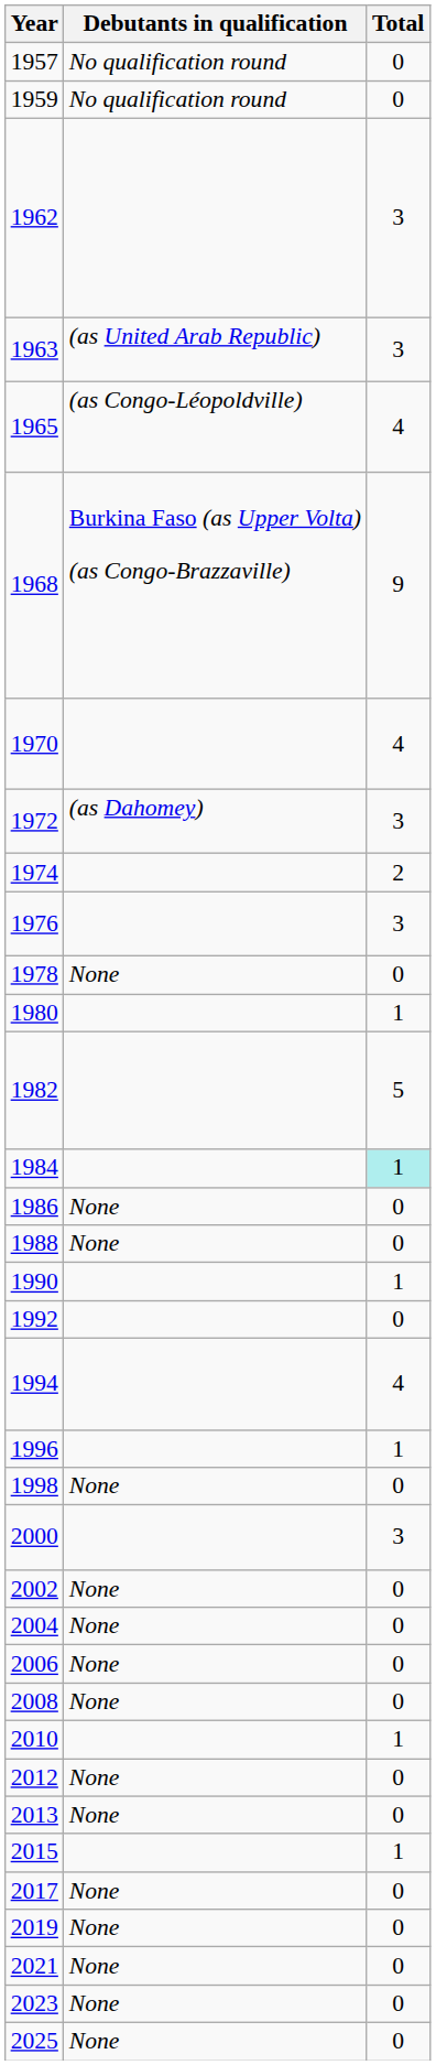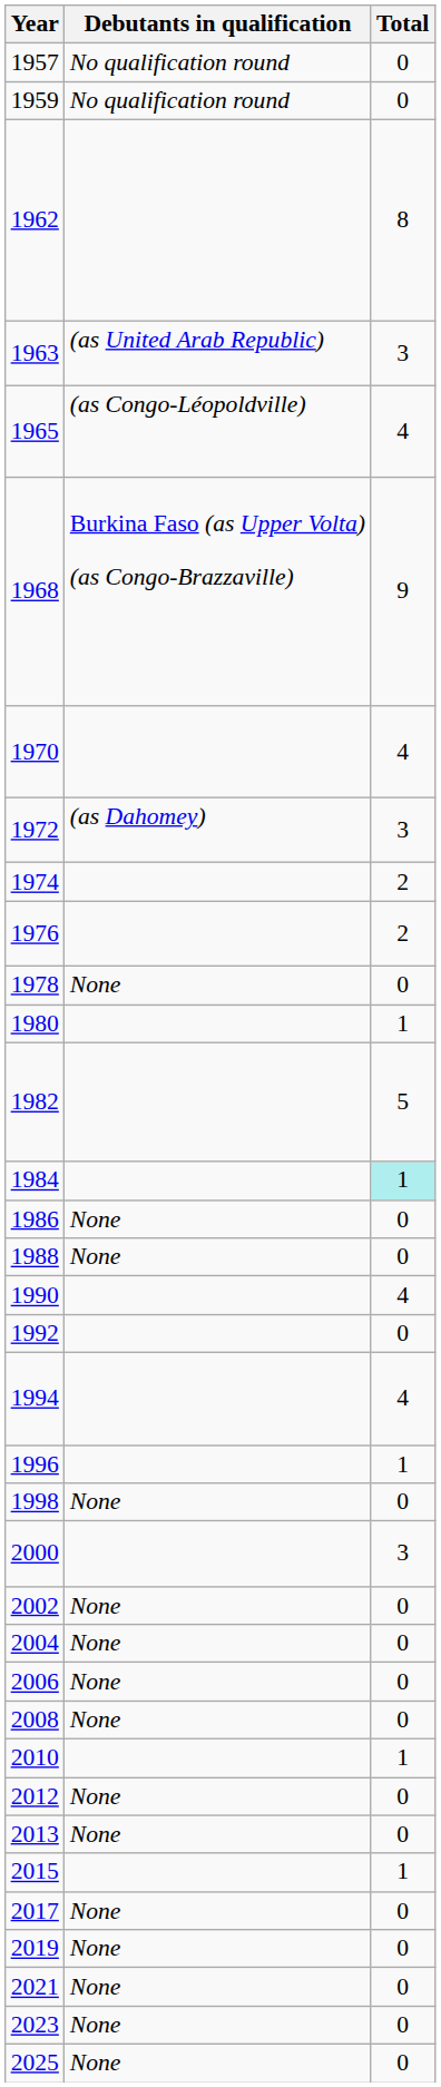 <table class="wikitable">
 <tr>
 <th>Year</th>
 <th>Debutants in qualification</th>
 <th>Total</th>
 </tr>
 <tr>
 <td>1957</td>
 <td><em>No qualification round</em></td>
 <td align=center>0</td>
 </tr>
 <tr>
 <td>1959</td>
 <td><em>No qualification round</em></td>
 <td align=center>0</td>
 </tr>
 <tr>
 <td><a href='#'>1962</a></td>
 <td align=left><br><br><br><br><br><br><br></td>
-<td align=center>3</td>
+<td align=center>8</td>
 </tr>
 <tr>
 <td><a href='#'>1963</a></td>
 <td> <em>(as <a href='#'>United Arab Republic</a>)</em><br><br></td>
 <td align=center>3</td>
 </tr>
 <tr>
 <td><a href='#'>1965</a></td>
 <td> <em>(as Congo-Léopoldville)</em><br><br><br></td>
 <td align=center>4</td>
 </tr>
 <tr>
 <td><a href='#'>1968</a></td>
 <td><br> <a href='#'>Burkina Faso</a> <em>(as <a href='#'>Upper Volta</a>)</em><br> <br>  <em>(as Congo-Brazzaville)</em><br><br><br><br><br></td>
 <td align=center>9</td>
 </tr>
 <tr>
 <td><a href='#'>1970</a></td>
 <td><br><br><br></td>
 <td align=center>4</td>
 </tr>
 <tr>
 <td><a href='#'>1972</a></td>
 <td> <em>(as <a href='#'>Dahomey</a>)</em><br><br></td>
 <td align=center>3</td>
 </tr>
 <tr>
 <td><a href='#'>1974</a></td>
 <td><br></td>
 <td align=center>2</td>
 </tr>
 <tr>
 <td><a href='#'>1976</a></td>
 <td><br><br></td>
-<td align=center>3</td>
+<td align=center>2</td>
 </tr>
 <tr>
 <td><a href='#'>1978</a></td>
 <td><em>None</em></td>
 <td align=center>0</td>
 </tr>
 <tr>
 <td><a href='#'>1980</a></td>
 <td></td>
 <td align=center>1</td>
 </tr>
 <tr>
 <td><a href='#'>1982</a></td>
 <td><br><br><br><br></td>
 <td align=center>5</td>
 </tr>
 <tr>
 <td><a href='#'>1984</a></td>
 <td></td>
 <td align=center style="background: paleturquoise;">1</td>
 </tr>
 <tr>
 <td><a href='#'>1986</a></td>
 <td><em>None</em></td>
 <td align=center>0</td>
 </tr>
 <tr>
 <td><a href='#'>1988</a></td>
 <td><em>None</em></td>
 <td align=center>0</td>
 </tr>
 <tr>
 <td><a href='#'>1990</a></td>
 <td></td>
-<td align=center>1</td>
+<td align=center>4</td>
 </tr>
 <tr>
 <td><a href='#'>1992</a></td>
 <td></td>
 <td align=center>0</td>
 </tr>
 <tr>
 <td><a href='#'>1994</a></td>
 <td><br><br><br></td>
 <td align=center>4</td>
 </tr>
 <tr>
 <td><a href='#'>1996</a></td>
 <td></td>
 <td align=center>1</td>
 </tr>
 <tr>
 <td><a href='#'>1998</a></td>
 <td><em>None</em></td>
 <td align=center>0</td>
 </tr>
 <tr>
 <td><a href='#'>2000</a></td>
 <td><br><br></td>
 <td align=center>3</td>
 </tr>
 <tr>
 <td><a href='#'>2002</a></td>
 <td><em>None</em></td>
 <td align=center>0</td>
 </tr>
 <tr>
 <td><a href='#'>2004</a></td>
 <td><em>None</em></td>
 <td align=center>0</td>
 </tr>
 <tr>
 <td><a href='#'>2006</a></td>
 <td><em>None</em></td>
 <td align=center>0</td>
 </tr>
 <tr>
 <td><a href='#'>2008</a></td>
 <td><em>None</em></td>
 <td align=center>0</td>
 </tr>
 <tr>
 <td><a href='#'>2010</a></td>
 <td></td>
 <td align=center>1</td>
 </tr>
 <tr>
 <td><a href='#'>2012</a></td>
 <td><em>None</em></td>
 <td align=center>0</td>
 </tr>
 <tr>
 <td><a href='#'>2013</a></td>
 <td><em>None</em></td>
 <td align=center>0</td>
 </tr>
 <tr>
 <td><a href='#'>2015</a></td>
 <td></td>
 <td align=center>1</td>
 </tr>
 <tr>
 <td><a href='#'>2017</a></td>
 <td><em>None</em></td>
 <td align=center>0</td>
 </tr>
 <tr>
 <td><a href='#'>2019</a></td>
 <td><em>None</em></td>
 <td align=center>0</td>
 </tr>
 <tr>
 <td><a href='#'>2021</a></td>
 <td><em>None</em></td>
 <td align=center>0</td>
 </tr>
 <tr>
 <td><a href='#'>2023</a></td>
 <td><em>None</em></td>
 <td align=center>0</td>
 </tr>
 <tr>
 <td><a href='#'>2025</a></td>
 <td><em>None</em></td>
 <td align=center>0</td>
 </tr>
 </table>
